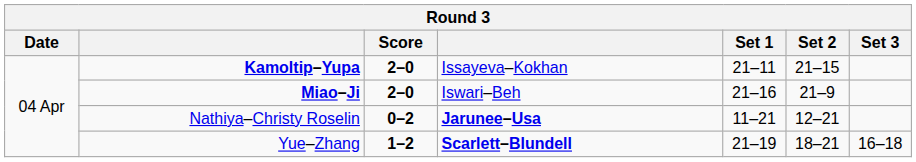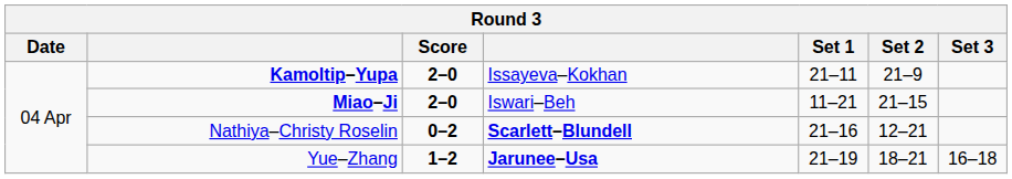 <table class="wikitable" style="text-align: center; font-size:90% ">
 <tr>
 <th colspan=7>Round 3</th>
 </tr>
 <tr>
 <th width="60">Date</th>
 <th align="right" width="250"></th>
 <th width="60">Score</th>
 <th align="left" width="250"></th>
 <th width="50">Set 1</th>
 <th width="50">Set 2</th>
 <th width="50">Set 3</th>
 </tr>
 <tr>
 <td rowspan=4>04 Apr</td>
 <td align=right><strong><a href='#'>Kamoltip</a>–<a href='#'>Yupa</a> </strong></td>
 <td align=center><strong>2–0</strong></td>
 <td align=left> <a href='#'>Issayeva</a>–<a href='#'>Kokhan</a></td>
 <td>21–11</td>
-<td>21–15</td>
+<td>21–9</td>
 <td></td>
 </tr>
 <tr>
 <td align=right><strong><a href='#'>Miao</a>–<a href='#'>Ji</a> </strong></td>
 <td align=center><strong>2–0</strong></td>
 <td align=left> <a href='#'>Iswari</a>–<a href='#'>Beh</a></td>
-<td>21–16</td>
-<td>21–9</td>
+<td>11–21</td>
+<td>21–15</td>
 <td></td>
 </tr>
 <tr>
 <td align=right><a href='#'>Nathiya</a>–<a href='#'>Christy Roselin</a> </td>
 <td align=center><strong>0–2</strong></td>
-<td align=left><strong> <a href='#'>Jarunee</a>–<a href='#'>Usa</a></strong></td>
-<td>11–21</td>
+<td align=left><strong> <a href='#'>Scarlett</a>–<a href='#'>Blundell</a></strong></td>
+<td>21–16</td>
 <td>12–21</td>
 <td></td>
 </tr>
 <tr>
 <td align=right><a href='#'>Yue</a>–<a href='#'>Zhang</a> </td>
 <td align=center><strong>1–2</strong></td>
-<td align=left><strong> <a href='#'>Scarlett</a>–<a href='#'>Blundell</a></strong></td>
+<td align=left><strong> <a href='#'>Jarunee</a>–<a href='#'>Usa</a></strong></td>
 <td>21–19</td>
 <td>18–21</td>
 <td>16–18</td>
 </tr>
 </table>
